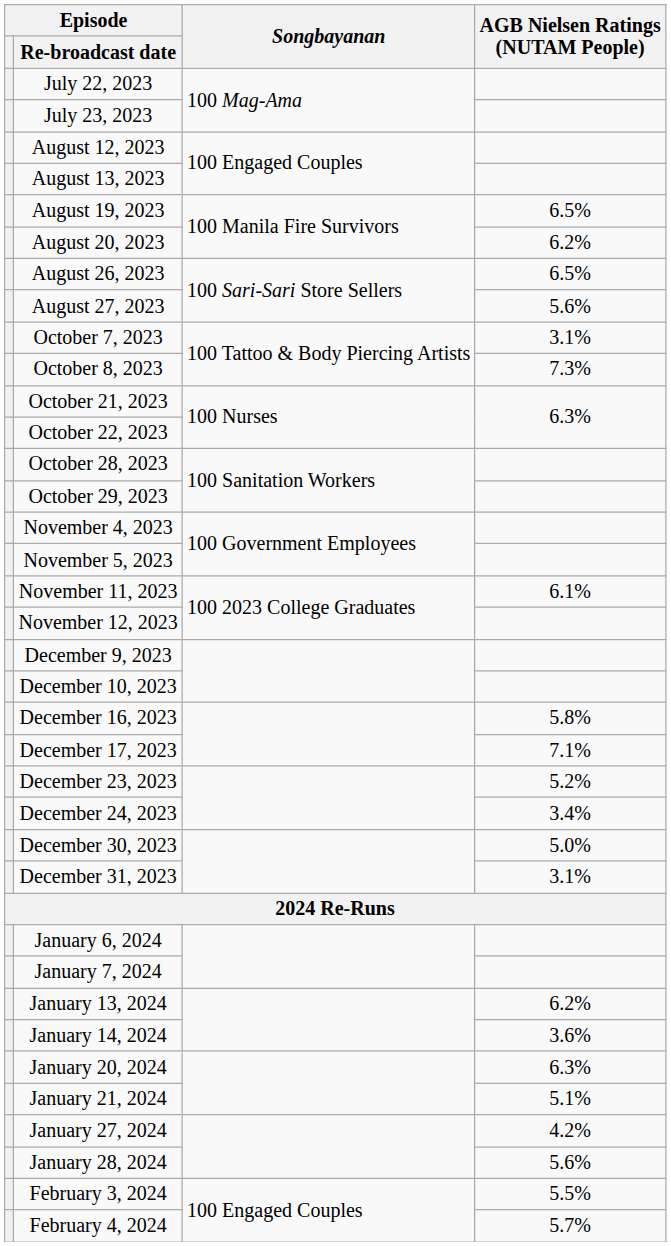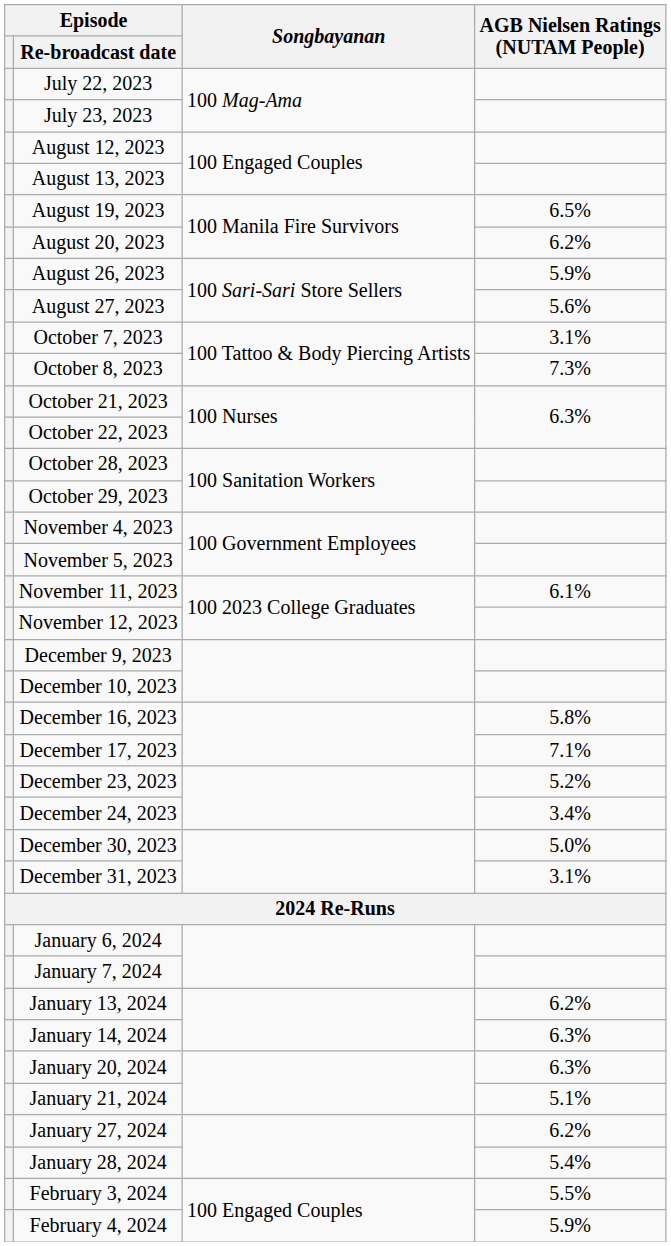 <table class="wikitable plainrowheaders" style="text-align:center;">
 <tr>
 <th colspan="2">Episode</th>
 <th rowspan="2"><em>Songbayanan</em></th>
 <th rowspan="2">AGB Nielsen Ratings<br>(NUTAM People)</th>
 </tr>
 <tr>
 <th></th>
 <th>Re-broadcast date</th>
 </tr>
 <tr>
 <th></th>
 <td>July 22, 2023</td>
 <td rowspan="2" align="left">100 <em>Mag-Ama</em></td>
 <td></td>
 </tr>
 <tr>
 <th></th>
 <td>July 23, 2023</td>
 <td></td>
 </tr>
 <tr>
 <th></th>
 <td>August 12, 2023</td>
 <td rowspan="2" align="left">100 Engaged Couples</td>
 <td></td>
 </tr>
 <tr>
 <th></th>
 <td>August 13, 2023</td>
 <td></td>
 </tr>
 <tr>
 <th></th>
 <td>August 19, 2023</td>
 <td rowspan="2" align="left">100 Manila Fire Survivors</td>
 <td>6.5%</td>
 </tr>
 <tr>
 <th></th>
 <td>August 20, 2023</td>
 <td>6.2%</td>
 </tr>
 <tr>
 <th></th>
 <td>August 26, 2023</td>
 <td rowspan="2" align="left">100 <em>Sari-Sari</em> Store Sellers</td>
-<td>6.5%</td>
+<td>5.9%</td>
 </tr>
 <tr>
 <th></th>
 <td>August 27, 2023</td>
 <td>5.6%</td>
 </tr>
 <tr>
 <th></th>
 <td>October 7, 2023</td>
 <td rowspan="2" align="left">100 Tattoo & Body Piercing Artists</td>
 <td>3.1%</td>
 </tr>
 <tr>
 <th></th>
 <td>October 8, 2023</td>
 <td>7.3%</td>
 </tr>
 <tr>
 <th></th>
 <td>October 21, 2023</td>
 <td rowspan="2" align="left">100 Nurses</td>
 <td rowspan="2">6.3%</td>
 </tr>
 <tr>
 <th></th>
 <td>October 22, 2023</td>
 </tr>
 <tr>
 <th></th>
 <td>October 28, 2023</td>
 <td rowspan="2" align="left">100 Sanitation Workers</td>
 <td></td>
 </tr>
 <tr>
 <th></th>
 <td>October 29, 2023</td>
 <td></td>
 </tr>
 <tr>
 <th></th>
 <td>November 4, 2023</td>
 <td rowspan="2" align="left">100 Government Employees</td>
 <td></td>
 </tr>
 <tr>
 <th></th>
 <td>November 5, 2023</td>
 <td></td>
 </tr>
 <tr>
 <th></th>
 <td>November 11, 2023</td>
 <td rowspan="2" align="left">100 2023 College Graduates</td>
 <td>6.1%</td>
 </tr>
 <tr>
 <th></th>
 <td>November 12, 2023</td>
 <td></td>
 </tr>
 <tr>
 <th></th>
 <td>December 9, 2023</td>
 <td rowspan="2" align="left"></td>
 <td></td>
 </tr>
 <tr>
 <th></th>
 <td>December 10, 2023</td>
 <td></td>
 </tr>
 <tr>
 <th></th>
 <td>December 16, 2023</td>
 <td rowspan="2" align="left"></td>
 <td>5.8%</td>
 </tr>
 <tr>
 <th></th>
 <td>December 17, 2023</td>
 <td>7.1%</td>
 </tr>
 <tr>
 <th></th>
 <td>December 23, 2023</td>
 <td rowspan="2" align="left"></td>
 <td>5.2%</td>
 </tr>
 <tr>
 <th></th>
 <td>December 24, 2023</td>
 <td>3.4%</td>
 </tr>
 <tr>
 <th></th>
 <td>December 30, 2023</td>
 <td rowspan="2" align="left"></td>
 <td>5.0%</td>
 </tr>
 <tr>
 <th></th>
 <td>December 31, 2023</td>
 <td>3.1%</td>
 </tr>
 <tr>
 <th colspan="6">2024 Re-Runs</th>
 </tr>
 <tr>
 <th></th>
 <td>January 6, 2024</td>
 <td rowspan="2" align="left"></td>
 <td></td>
 </tr>
 <tr>
 <th></th>
 <td>January 7, 2024</td>
 <td></td>
 </tr>
 <tr>
 <th></th>
 <td>January 13, 2024</td>
 <td rowspan="2" align="left"></td>
 <td>6.2%</td>
 </tr>
 <tr>
 <th></th>
 <td>January 14, 2024</td>
-<td>3.6%</td>
+<td>6.3%</td>
 </tr>
 <tr>
 <th></th>
 <td>January 20, 2024</td>
 <td rowspan="2" align="left"></td>
 <td>6.3%</td>
 </tr>
 <tr>
 <th></th>
 <td>January 21, 2024</td>
 <td>5.1%</td>
 </tr>
 <tr>
 <th></th>
 <td>January 27, 2024</td>
 <td rowspan="2" align="left"></td>
-<td>4.2%</td>
+<td>6.2%</td>
 </tr>
 <tr>
 <th></th>
 <td>January 28, 2024</td>
-<td>5.6%</td>
+<td>5.4%</td>
 </tr>
 <tr>
 <th></th>
 <td>February 3, 2024</td>
 <td rowspan="2" align="left">100 Engaged Couples</td>
 <td>5.5%</td>
 </tr>
 <tr>
 <th></th>
 <td>February 4, 2024</td>
-<td>5.7%</td>
+<td>5.9%</td>
 </tr>
 </table>
